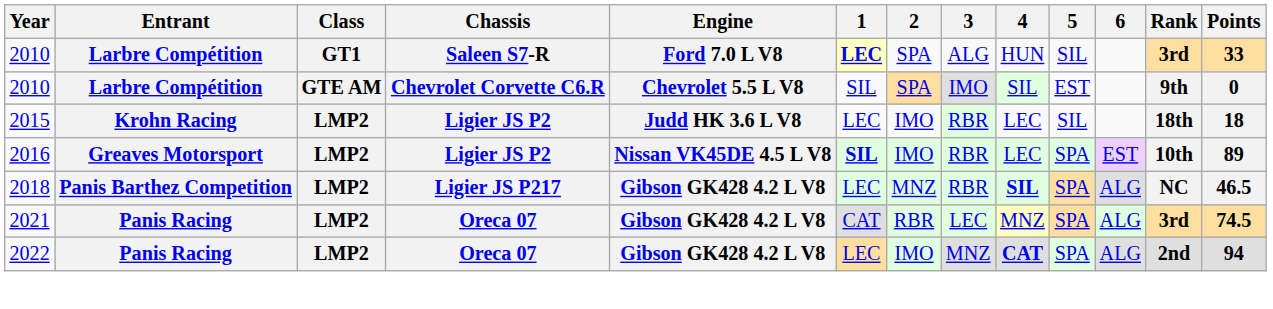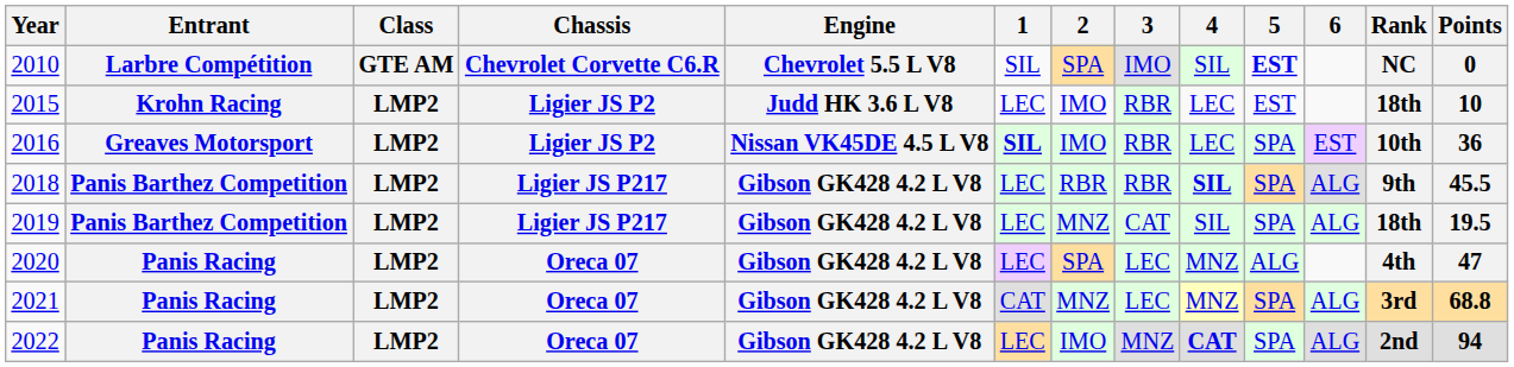 <table class="wikitable" style="text-align:center; font-size:90%">
 <tr>
 <th>Year</th>
 <th>Entrant</th>
 <th>Class</th>
 <th>Chassis</th>
 <th>Engine</th>
 <th>1</th>
 <th>2</th>
 <th>3</th>
 <th>4</th>
 <th>5</th>
 <th>6</th>
 <th>Rank</th>
 <th>Points</th>
 </tr>
 <tr>
 <td><a href='#'>2010</a></td>
 <th><a href='#'>Larbre Compétition</a></th>
-<th>GT1</th>
-<th><a href='#'>Saleen S7</a>-R</th>
-<th><a href='#'>Ford</a> 7.0 L V8</th>
-<td style="background:#FFFFBF;"><strong><a href='#'>LEC</a></strong><br></td>
-<td><a href='#'>SPA</a></td>
-<td><a href='#'>ALG</a></td>
-<td><a href='#'>HUN</a></td>
-<td><a href='#'>SIL</a></td>
-<td></td>
-<th style="background:#FFDF9F;">3rd</th>
-<th style="background:#FFDF9F;">33</th>
-</tr>
-<tr>
-<td><a href='#'>2010</a></td>
-<th><a href='#'>Larbre Compétition</a></th>
 <th>GTE AM</th>
 <th><a href='#'>Chevrolet Corvette C6.R</a></th>
 <th><a href='#'>Chevrolet</a> 5.5 L V8</th>
 <td><a href='#'>SIL</a></td>
 <td style="background:#FFDF9F;"><a href='#'>SPA</a><br></td>
 <td style="background:#DFDFDF;"><a href='#'>IMO</a><br></td>
 <td style="background:#DFFFDF;"><a href='#'>SIL</a><br></td>
-<td><a href='#'>EST</a></td>
+<td><strong><a href='#'>EST</a></strong></td>
 <td></td>
-<th>9th</th>
+<th>NC</th>
 <th>0</th>
 </tr>
 <tr>
 <td><a href='#'>2015</a></td>
 <th><a href='#'>Krohn Racing</a></th>
 <th>LMP2</th>
 <th><a href='#'>Ligier JS P2</a></th>
 <th><a href='#'>Judd</a> HK 3.6 L V8</th>
 <td><a href='#'>LEC</a></td>
 <td><a href='#'>IMO</a></td>
 <td style="background:#DFFFDF;"><a href='#'>RBR</a><br></td>
 <td><a href='#'>LEC</a></td>
-<td><a href='#'>SIL</a></td>
+<td><a href='#'>EST</a></td>
 <td></td>
 <th>18th</th>
-<th>18</th>
+<th>10</th>
 </tr>
 <tr>
 <td><a href='#'>2016</a></td>
 <th><a href='#'>Greaves Motorsport</a></th>
 <th>LMP2</th>
 <th><a href='#'>Ligier JS P2</a></th>
 <th><a href='#'>Nissan VK45DE</a> 4.5 L V8</th>
 <td style="background:#DFFFDF;"><strong><a href='#'>SIL</a><br></strong></td>
 <td style="background:#DFFFDF;"><a href='#'>IMO</a><br></td>
 <td style="background:#DFFFDF;"><a href='#'>RBR</a><br></td>
 <td style="background:#DFFFDF;"><a href='#'>LEC</a><br></td>
 <td style="background:#DFFFDF;"><a href='#'>SPA</a><br></td>
 <td style="background:#EFCFFF;"><a href='#'>EST</a><br></td>
 <th>10th</th>
-<th>89</th>
+<th>36</th>
 </tr>
 <tr>
 <td><a href='#'>2018</a></td>
 <th><a href='#'>Panis Barthez Competition</a></th>
 <th>LMP2</th>
 <th><a href='#'>Ligier JS P217</a></th>
 <th><a href='#'>Gibson</a> GK428 4.2 L V8</th>
 <td style="background:#DFFFDF;"><a href='#'>LEC</a><br></td>
-<td style="background:#DFFFDF;"><a href='#'>MNZ</a><br></td>
+<td style="background:#DFFFDF;"><a href='#'>RBR</a><br></td>
 <td style="background:#DFFFDF;"><a href='#'>RBR</a><br></td>
 <td style="background:#DFFFDF;"><strong><a href='#'>SIL</a></strong><br></td>
 <td style="background:#FFDF9F;"><a href='#'>SPA</a><br></td>
 <td style="background:#DFDFDF;"><a href='#'>ALG</a><br></td>
-<th>NC</th>
-<th>46.5</th>
+<th>9th</th>
+<th>45.5</th>
+</tr>
+<tr>
+<td><a href='#'>2019</a></td>
+<th><a href='#'>Panis Barthez Competition</a></th>
+<th>LMP2</th>
+<th><a href='#'>Ligier JS P217</a></th>
+<th><a href='#'>Gibson</a> GK428 4.2 L V8</th>
+<td style="background:#DFFFDF;"><a href='#'>LEC</a><br></td>
+<td style="background:#DFFFDF;"><a href='#'>MNZ</a><br></td>
+<td style="background:#DFFFDF;"><a href='#'>CAT</a><br></td>
+<td style="background:#DFFFDF;"><a href='#'>SIL</a><br></td>
+<td style="background:#DFFFDF;"><a href='#'>SPA</a><br></td>
+<td style="background:#DFFFDF;"><a href='#'>ALG</a><br></td>
+<th>18th</th>
+<th>19.5</th>
+</tr>
+<tr>
+<td><a href='#'>2020</a></td>
+<th><a href='#'>Panis Racing</a></th>
+<th>LMP2</th>
+<th><a href='#'>Oreca 07</a></th>
+<th><a href='#'>Gibson</a> GK428 4.2 L V8</th>
+<td style="background:#EFCFFF;"><a href='#'>LEC</a><br></td>
+<td style="background:#FFDF9F;"><a href='#'>SPA</a><br></td>
+<td style="background:#DFFFDF;"><a href='#'>LEC</a><br></td>
+<td style="background:#DFFFDF;"><a href='#'>MNZ</a><br></td>
+<td style="background:#DFFFDF;"><a href='#'>ALG</a><br></td>
+<td></td>
+<th>4th</th>
+<th>47</th>
 </tr>
 <tr>
 <td><a href='#'>2021</a></td>
 <th><a href='#'>Panis Racing</a></th>
 <th>LMP2</th>
 <th><a href='#'>Oreca 07</a></th>
 <th><a href='#'>Gibson</a> GK428 4.2 L V8</th>
 <td style="background:#DFDFDF;"><a href='#'>CAT</a><br></td>
-<td style="background:#DFFFDF;"><a href='#'>RBR</a><br></td>
+<td style="background:#DFFFDF;"><a href='#'>MNZ</a><br></td>
 <td style="background:#DFFFDF;"><a href='#'>LEC</a><br></td>
 <td style="background:#FFFFBF;"><a href='#'>MNZ</a><br></td>
 <td style="background:#FFDF9F;"><a href='#'>SPA</a><br></td>
 <td style="background:#DFFFDF;"><a href='#'>ALG</a><br></td>
 <th style="background:#FFDF9F;">3rd</th>
-<th style="background:#FFDF9F;">74.5</th>
+<th style="background:#FFDF9F;">68.8</th>
 </tr>
 <tr>
 <td><a href='#'>2022</a></td>
 <th><a href='#'>Panis Racing</a></th>
 <th>LMP2</th>
 <th><a href='#'>Oreca 07</a></th>
 <th><a href='#'>Gibson</a> GK428 4.2 L V8</th>
 <td style="background:#FFDF9F;"><a href='#'>LEC</a><br></td>
 <td style="background:#DFFFDF;"><a href='#'>IMO</a><br></td>
 <td style="background:#DFDFDF;"><a href='#'>MNZ</a><br></td>
 <td style="background:#DFDFDF;"><strong><a href='#'>CAT</a></strong><br></td>
 <td style="background:#DFFFDF;"><a href='#'>SPA</a><br></td>
 <td style="background:#DFDFDF;"><a href='#'>ALG</a><br></td>
 <th style="background:#DFDFDF;">2nd</th>
 <th style="background:#DFDFDF;">94</th>
 </tr>
 </table>
